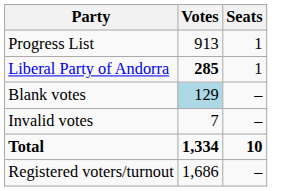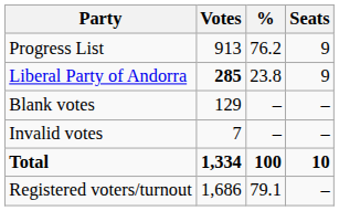 <table class="wikitable">
 <tr>
 <th>Party</th>
 <th>Votes</th>
+<th>%</th>
 <th>Seats</th>
 </tr>
 <tr>
 <td>Progress List</td>
 <td style="text-align: right;">913</td>
-<td style="text-align: right;">1</td>
+<td style="text-align: right;">76.2</td>
+<td style="text-align: right;">9</td>
 </tr>
 <tr>
 <td><a href='#'>Liberal Party of Andorra</a></td>
 <td style="text-align: right;"><strong>285</strong></td>
-<td style="text-align: right;">1</td>
+<td style="text-align: right;">23.8</td>
+<td style="text-align: right;">9</td>
 </tr>
 <tr>
 <td>Blank votes</td>
-<td style="background: lightblue; text-align: right;">129</td>
+<td style="text-align: right;">129</td>
+<td style="text-align: right;">–</td>
 <td style="text-align: right;">–</td>
 </tr>
 <tr>
 <td>Invalid votes</td>
 <td style="text-align: right;">7</td>
 <td style="text-align: right;">–</td>
+<td style="text-align: right;">–</td>
 </tr>
 <tr>
 <td style="font-weight: bold;">Total</td>
 <td style="text-align: right; font-weight: bold;">1,334</td>
+<td style="text-align: right; font-weight: bold;">100</td>
 <td style="text-align: right; font-weight: bold;">10</td>
 </tr>
 <tr>
 <td>Registered voters/turnout</td>
 <td style="text-align: right;">1,686</td>
+<td style="text-align: right;">79.1</td>
 <td style="text-align: right;">–</td>
 </tr>
 </table>
